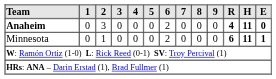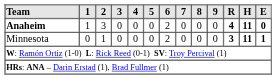 <table border=1 cellspacing=0 width=425 style="margin-left:3em;">
 <tr style="text-align:center; background-color:#e6e6e6;">
 <th align=left width=28%>Team</th>
 <th width=6%>1</th>
 <th width=6%>2</th>
 <th width=6%>3</th>
 <th width=6%>4</th>
 <th width=6%>5</th>
 <th width=6%>6</th>
 <th width=6%>7</th>
 <th width=6%>8</th>
 <th width=6%>9</th>
 <th width=6%>R</th>
 <th width=6%>H</th>
 <th width=6%>E</th>
 </tr>
 <tr style="text-align:center;">
 <td align=left><strong>Anaheim</strong></td>
-<td>0</td>
+<td>1</td>
 <td>3</td>
 <td>0</td>
 <td>0</td>
 <td>0</td>
 <td>2</td>
 <td>0</td>
 <td>0</td>
 <td>0</td>
 <td><strong>4</strong></td>
 <td><strong>11</strong></td>
 <td><strong>0</strong></td>
 </tr>
 <tr style="text-align:center;">
 <td align=left>Minnesota</td>
 <td>0</td>
 <td>1</td>
 <td>0</td>
 <td>0</td>
 <td>0</td>
 <td>2</td>
 <td>0</td>
 <td>0</td>
 <td>0</td>
-<td><strong>6</strong></td>
+<td><strong>3</strong></td>
 <td><strong>11</strong></td>
 <td><strong>1</strong></td>
 </tr>
 <tr style="text-align:left;">
 <td colspan=13><small><strong>W</strong>: <a href='#'>Ramón Ortiz</a> (1-0)  <strong>L</strong>: <a href='#'>Rick Reed</a> (0-1)  <strong>SV</strong>: <a href='#'>Troy Percival</a> (1)</small></td>
 </tr>
 <tr style="text-align:left;">
 <td colspan=13><small><strong>HRs</strong>: <strong>ANA</strong> – <a href='#'>Darin Erstad</a> (1), <a href='#'>Brad Fullmer</a> (1) </small></td>
 </tr>
 </table>
